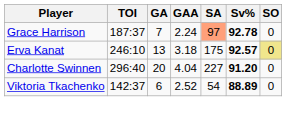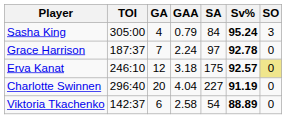 <table class="wikitable sortable" style="text-align:center;">
 <tr>
 <th>Player</th>
 <th>TOI</th>
 <th>GA</th>
 <th>GAA</th>
 <th>SA</th>
 <th>Sv%</th>
 <th>SO</th>
 </tr>
 <tr>
+<td style="text-align:left;"> <a href='#'>Sasha King</a></td>
+<td>305:00</td>
+<td>4</td>
+<td>0.79</td>
+<td>84</td>
+<td><strong>95.24</strong></td>
+<td>3</td>
+</tr>
+<tr>
 <td style="text-align:left;"> <a href='#'>Grace Harrison</a></td>
 <td>187:37</td>
 <td>7</td>
 <td>2.24</td>
-<td style="background: lightsalmon;">97</td>
+<td>97</td>
 <td><strong>92.78</strong></td>
 <td>0</td>
 </tr>
 <tr>
 <td style="text-align:left;"> <a href='#'>Erva Kanat</a></td>
 <td>246:10</td>
-<td>13</td>
+<td>12</td>
 <td>3.18</td>
 <td>175</td>
 <td><strong>92.57</strong></td>
 <td style="background: khaki;">0</td>
 </tr>
 <tr>
 <td style="text-align:left;"> <a href='#'>Charlotte Swinnen</a></td>
 <td>296:40</td>
 <td>20</td>
 <td>4.04</td>
 <td>227</td>
-<td><strong>91.20</strong></td>
+<td><strong>91.19</strong></td>
 <td>0</td>
 </tr>
 <tr>
 <td style="text-align:left;"> <a href='#'>Viktoria Tkachenko</a></td>
 <td>142:37</td>
 <td>6</td>
-<td>2.52</td>
+<td>2.58</td>
 <td>54</td>
 <td><strong>88.89</strong></td>
 <td>0</td>
 </tr>
 </table>
